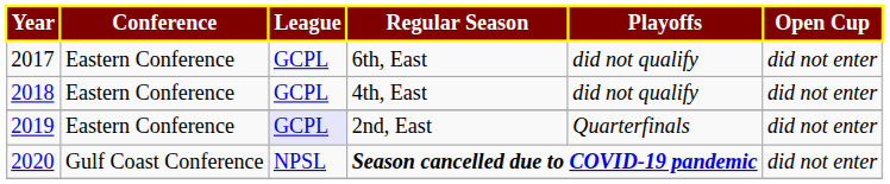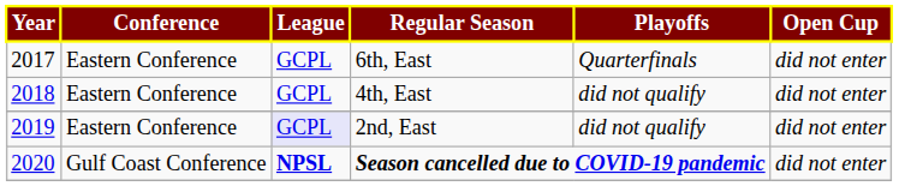 <table class="wikitable">
 <tr>
 <th style="background:#800000; color:white; border:2px solid #FFFF00;;" scope="col">Year</th>
 <th style="background:#800000; color:white; border:2px solid #FFFF00;;" scope="col">Conference</th>
 <th style="background:#800000; color:white; border:2px solid #FFFF00;;" scope="col">League</th>
 <th style="background:#800000; color:white; border:2px solid #FFFF00;;" scope="col">Regular Season</th>
 <th style="background:#800000; color:white; border:2px solid #FFFF00;;" scope="col">Playoffs</th>
 <th style="background:#800000; color:white; border:2px solid #FFFF00;;" scope="col">Open Cup</th>
 </tr>
 <tr>
 <td>2017</td>
 <td>Eastern Conference</td>
 <td><a href='#'>GCPL</a></td>
 <td>6th, East</td>
-<td><em>did not qualify</em></td>
+<td><em>Quarterfinals</em></td>
 <td><em>did not enter</em></td>
 </tr>
 <tr>
 <td><a href='#'>2018</a></td>
 <td>Eastern Conference</td>
 <td><a href='#'>GCPL</a></td>
 <td>4th, East</td>
 <td><em>did not qualify</em></td>
 <td><em>did not enter</em></td>
 </tr>
 <tr>
 </tr>
 <tr>
 <td><a href='#'>2019</a></td>
 <td>Eastern Conference</td>
 <td style="background: lavender;"><a href='#'>GCPL</a></td>
 <td>2nd, East</td>
-<td><em>Quarterfinals</em></td>
+<td><em>did not qualify</em></td>
 <td><em>did not enter</em></td>
 </tr>
 <tr>
 <td><a href='#'>2020</a></td>
 <td>Gulf Coast Conference</td>
-<td><a href='#'>NPSL</a></td>
+<td><strong><a href='#'>NPSL</a></strong></td>
 <td colspan="2" style="text-align:center;"><strong><em>Season cancelled due to <a href='#'>COVID-19 pandemic</a></em></strong></td>
 <td><em>did not enter</em></td>
 </tr>
 <tr>
 </tr>
 </table>
